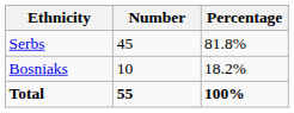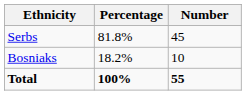 <table class="wikitable">
 <tr>
 <th width="100px">Ethnicity</th>
+<th width="80px">Percentage</th>
 <th width="80px">Number</th>
-<th width="80px">Percentage</th>
 </tr>
 <tr>
 <td><a href='#'>Serbs</a></td>
+<td>81.8%</td>
 <td>45</td>
-<td>81.8%</td>
 </tr>
 <tr>
 <td><a href='#'>Bosniaks</a></td>
+<td>18.2%</td>
 <td>10</td>
-<td>18.2%</td>
 </tr>
 <tr>
 <td><strong>Total</strong></td>
+<td><strong>100%</strong></td>
 <td><strong>55</strong></td>
-<td><strong>100%</strong></td>
 </tr>
 </table>
